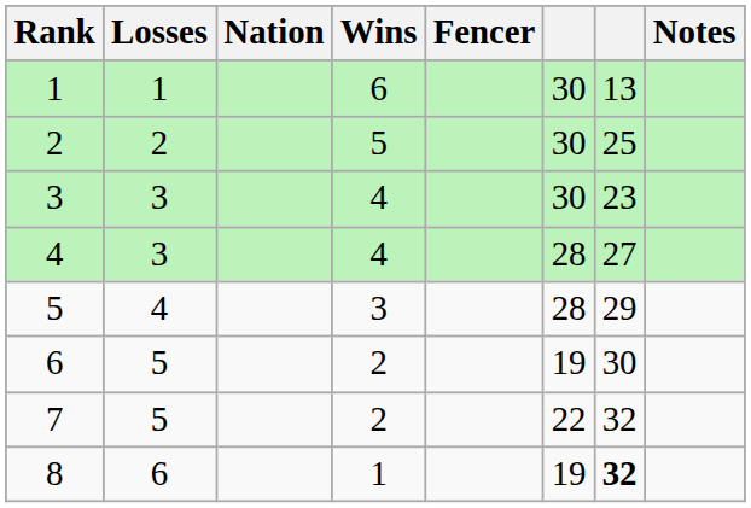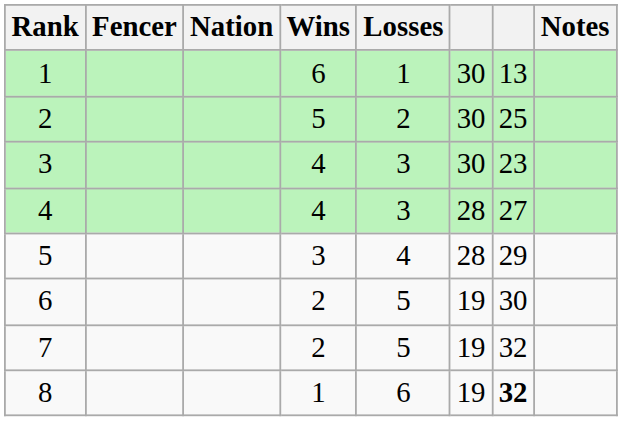 <table class="wikitable sortable" style="text-align:center">
 <tr>
 <th>Rank</th>
-<th>Losses</th>
+<th>Fencer</th>
 <th>Nation</th>
 <th>Wins</th>
-<th>Fencer</th>
+<th>Losses</th>
 <th></th>
 <th></th>
 <th>Notes</th>
 </tr>
 <tr style="background:#bbf3bb;">
 <td>1</td>
-<td>1</td>
+<td align=left></td>
 <td align=left></td>
 <td>6</td>
-<td align=left></td>
+<td>1</td>
 <td>30</td>
 <td>13</td>
 <td></td>
 </tr>
 <tr style="background:#bbf3bb;">
 <td>2</td>
-<td>2</td>
+<td align=left></td>
 <td align=left></td>
 <td>5</td>
-<td align=left></td>
+<td>2</td>
 <td>30</td>
 <td>25</td>
 <td></td>
 </tr>
 <tr style="background:#bbf3bb;">
 <td>3</td>
-<td>3</td>
+<td align=left></td>
 <td align=left></td>
 <td>4</td>
-<td align=left></td>
+<td>3</td>
 <td>30</td>
 <td>23</td>
 <td></td>
 </tr>
 <tr style="background:#bbf3bb;">
 <td>4</td>
-<td>3</td>
+<td align=left></td>
 <td align=left></td>
 <td>4</td>
-<td align=left></td>
+<td>3</td>
 <td>28</td>
 <td>27</td>
 <td></td>
 </tr>
 <tr>
 <td>5</td>
-<td>4</td>
+<td align=left></td>
 <td align=left></td>
 <td>3</td>
-<td align=left></td>
+<td>4</td>
 <td>28</td>
 <td>29</td>
 <td></td>
 </tr>
 <tr>
 <td>6</td>
-<td>5</td>
+<td align=left></td>
 <td align=left></td>
 <td>2</td>
-<td align=left></td>
+<td>5</td>
 <td>19</td>
 <td>30</td>
 <td></td>
 </tr>
 <tr>
 <td>7</td>
-<td>5</td>
+<td align=left></td>
 <td align=left></td>
 <td>2</td>
-<td align=left></td>
-<td>22</td>
+<td>5</td>
+<td>19</td>
 <td>32</td>
 <td></td>
 </tr>
 <tr>
 <td>8</td>
-<td>6</td>
+<td align=left></td>
 <td align=left></td>
 <td>1</td>
-<td align=left></td>
+<td>6</td>
 <td>19</td>
 <td><strong>32</strong></td>
 <td></td>
 </tr>
 </table>
